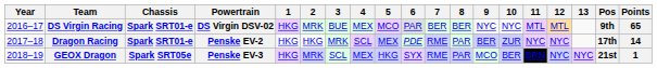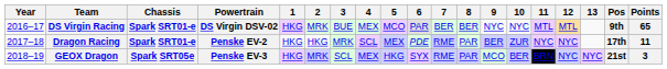 <table class="wikitable" style="text-align:center; font-size:85%">
 <tr>
 <th>Year</th>
 <th>Team</th>
 <th>Chassis</th>
 <th>Powertrain</th>
 <th>1</th>
 <th>2</th>
 <th>3</th>
 <th>4</th>
 <th>5</th>
 <th>6</th>
 <th>7</th>
 <th>8</th>
 <th>9</th>
 <th>10</th>
 <th>11</th>
 <th>12</th>
 <th>13</th>
 <th>Pos</th>
 <th>Points</th>
 </tr>
 <tr>
 <td nowrap><a href='#'>2016–17</a></td>
 <th nowrap><a href='#'>DS Virgin Racing</a></th>
 <th nowrap><a href='#'>Spark</a> <a href='#'>SRT01-e</a></th>
 <th nowrap><a href='#'>DS</a> Virgin DSV-02</th>
 <td style="background:#EFCFFF;"><a href='#'>HKG</a><br></td>
 <td style="background:#DFFFDF;"><a href='#'>MRK</a><br></td>
 <td style="background:#DFFFDF;"><a href='#'>BUE</a><br></td>
 <td style="background:#DFFFDF;"><a href='#'>MEX</a><br></td>
 <td style="background:#EFCFFF;"><a href='#'>MCO</a><br></td>
 <td style="background:#DFDFDF;"><a href='#'>PAR</a><br></td>
 <td style="background:#DFFFDF;"><a href='#'>BER</a><br></td>
 <td style="background:#DFFFDF;"><a href='#'>BER</a><br></td>
 <td><a href='#'>NYC</a></td>
 <td><a href='#'>NYC</a></td>
 <td style="background:#EFCFFF;"><a href='#'>MTL</a><br></td>
 <td style="background:#FFDF9F;"><a href='#'>MTL</a><br></td>
 <td></td>
 <th>9th</th>
 <th>65</th>
 </tr>
 <tr>
 <td nowrap><a href='#'>2017–18</a></td>
 <th nowrap><a href='#'>Dragon Racing</a></th>
 <th nowrap><a href='#'>Spark</a> <a href='#'>SRT01-e</a></th>
 <th nowrap><a href='#'>Penske</a> EV-2</th>
 <td><a href='#'>HKG</a></td>
 <td><a href='#'>HKG</a></td>
 <td style="background:#DFFFDF;"><a href='#'>MRK</a><br></td>
 <td style="background:#EFCFFF;"><a href='#'>SCL</a><br></td>
 <td style="background:#CFCFFF;"><a href='#'>MEX</a><br></td>
 <td style="background:#DFFFDF;"><em><a href='#'>PDE</a></em><br></td>
 <td style="background:#CFCFFF;"><a href='#'>RME</a><br></td>
 <td style="background:#DFFFDF;"><a href='#'>PAR</a><br></td>
 <td style="background:#CFCFFF;"><a href='#'>BER</a><br></td>
 <td style="background:#CFCFFF;"><a href='#'>ZUR</a><br></td>
 <td style="background:#EFCFFF;"><a href='#'>NYC</a><br></td>
 <td style="background:#EFCFFF;"><a href='#'>NYC</a><br></td>
 <td></td>
 <th>17th</th>
-<th>14</th>
+<th>11</th>
 </tr>
 <tr>
 <td nowrap><a href='#'>2018–19</a></td>
 <th nowrap><a href='#'>GEOX Dragon</a></th>
 <th nowrap><a href='#'>Spark</a> <a href='#'>SRT05e</a></th>
 <th nowrap><a href='#'>Penske</a> EV-3</th>
 <td style="background:#EFCFFF;"><a href='#'>HKG</a><br></td>
 <td style="background:#CFCFFF;"><a href='#'>MRK</a><br></td>
 <td style="background:#DFFFDF;"><a href='#'>SCL</a><br></td>
 <td style="background:#CFCFFF;"><a href='#'>MEX</a><br></td>
 <td style="background:#CFCFFF;"><a href='#'>HKG</a><br></td>
 <td style="background:#EFCFFF;"><a href='#'>SYX</a><br></td>
 <td style="background:#CFCFFF;"><a href='#'>RME</a><br></td>
 <td style="background:#CFCFFF;"><a href='#'>PAR</a><br></td>
 <td style="background:#DFFFDF;"><a href='#'>MCO</a><br></td>
 <td style="background:#CFCFFF;"><a href='#'>BER</a><br></td>
 <td style="background:#000000; color:white"><a href='#'><span>BRN</span></a><br></td>
 <td style="background:#CFCFFF;"><a href='#'>NYC</a><br></td>
 <td style="background:#EFCFFF;"><a href='#'>NYC</a><br></td>
 <th>21st</th>
-<th>1</th>
+<th>3</th>
 </tr>
 </table>
